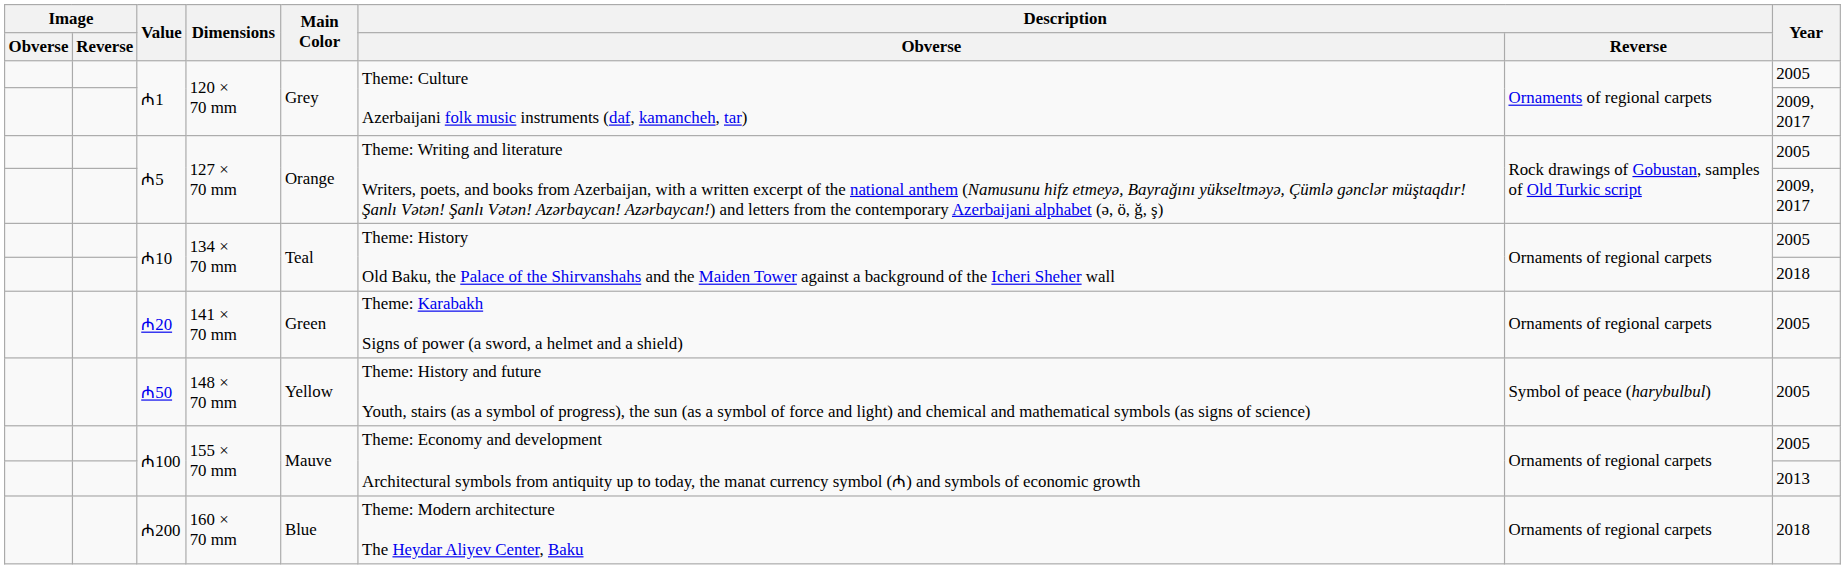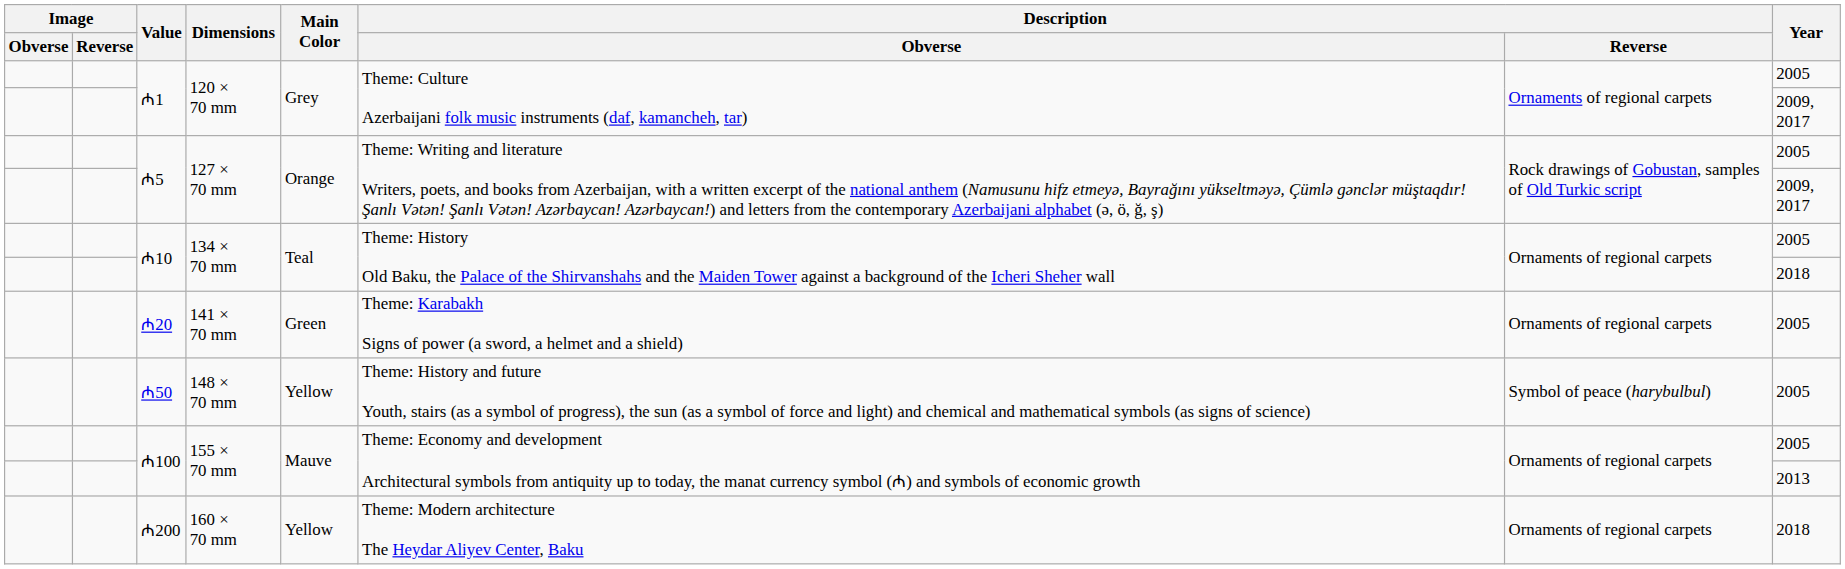 <table class="wikitable" style="font-size: 90%">
 <tr>
 <th colspan="2">Image</th>
 <th rowspan="2">Value</th>
 <th rowspan="2">Dimensions</th>
 <th rowspan="2">Main Color</th>
 <th colspan="2">Description</th>
 <th rowspan="2">Year</th>
 </tr>
 <tr>
 <th>Obverse</th>
 <th>Reverse</th>
 <th>Obverse</th>
 <th>Reverse</th>
 </tr>
 <tr>
 <td></td>
 <td></td>
 <td rowspan="2">₼1</td>
 <td rowspan="2">120 × 70 mm</td>
 <td rowspan="2">Grey</td>
 <td rowspan="2">Theme: Culture<br><br>Azerbaijani <a href='#'>folk music</a> instruments (<a href='#'>daf</a>, <a href='#'>kamancheh</a>, <a href='#'>tar</a>)</td>
 <td rowspan="2"><a href='#'>Ornaments</a> of regional carpets</td>
 <td>2005</td>
 </tr>
 <tr>
 <td></td>
 <td></td>
 <td>2009, 2017</td>
 </tr>
 <tr>
 <td></td>
 <td></td>
 <td rowspan="2">₼5</td>
 <td rowspan="2">127 × 70 mm</td>
 <td rowspan="2">Orange</td>
 <td rowspan="2">Theme: Writing and literature<br><br>Writers, poets, and books from Azerbaijan, with a written excerpt of the <a href='#'>national anthem</a> (<em>Namusunu hifz etmeyə, Bayrağını yükseltməyə, Çümlə gənclər müştaqdır! Şanlı Vətən! Şanlı Vətən! Azərbaycan! Azərbaycan!</em>) and letters from the contemporary <a href='#'>Azerbaijani alphabet</a> (ə, ö, ğ, ş)</td>
 <td rowspan="2">Rock drawings of <a href='#'>Gobustan</a>, samples of <a href='#'>Old Turkic script</a></td>
 <td>2005</td>
 </tr>
 <tr>
 <td></td>
 <td></td>
 <td>2009, 2017</td>
 </tr>
 <tr>
 <td></td>
 <td></td>
 <td rowspan="2">₼10</td>
 <td rowspan="2">134 × 70 mm</td>
 <td rowspan="2">Teal</td>
 <td rowspan="2">Theme: History<br><br>Old Baku, the <a href='#'>Palace of the Shirvanshahs</a> and the <a href='#'>Maiden Tower</a> against a background of the <a href='#'>Icheri Sheher</a> wall</td>
 <td rowspan="2">Ornaments of regional carpets</td>
 <td>2005</td>
 </tr>
 <tr>
 <td></td>
 <td></td>
 <td>2018</td>
 </tr>
 <tr>
 <td></td>
 <td></td>
 <td><a href='#'>₼20</a></td>
 <td>141 × 70 mm</td>
 <td>Green</td>
 <td>Theme: <a href='#'>Karabakh</a><br><br>Signs of power (a sword, a helmet and a shield)</td>
 <td>Ornaments of regional carpets</td>
 <td>2005</td>
 </tr>
 <tr>
 <td></td>
 <td></td>
 <td><a href='#'>₼50</a></td>
 <td>148 × 70 mm</td>
 <td>Yellow</td>
 <td>Theme: History and future<br><br>Youth, stairs (as a symbol of progress), the sun (as a symbol of force and light) and chemical and mathematical symbols (as signs of science)</td>
 <td>Symbol of peace (<em>harybulbul</em>)</td>
 <td>2005</td>
 </tr>
 <tr>
 <td></td>
 <td></td>
 <td rowspan="2">₼100</td>
 <td rowspan="2">155 × 70 mm</td>
 <td rowspan="2">Mauve</td>
 <td rowspan="2">Theme: Economy and development<br><br>Architectural symbols from antiquity up to today, the manat currency symbol (₼) and symbols of economic growth</td>
 <td rowspan="2">Ornaments of regional carpets</td>
 <td>2005</td>
 </tr>
 <tr>
 <td></td>
 <td></td>
 <td>2013</td>
 </tr>
 <tr>
 <td></td>
 <td></td>
 <td>₼200</td>
 <td>160 × 70 mm</td>
-<td>Blue</td>
+<td>Yellow</td>
 <td>Theme: Modern architecture<br><br>The <a href='#'>Heydar Aliyev Center</a>, <a href='#'>Baku</a></td>
 <td>Ornaments of regional carpets</td>
 <td>2018</td>
 </tr>
 </table>
